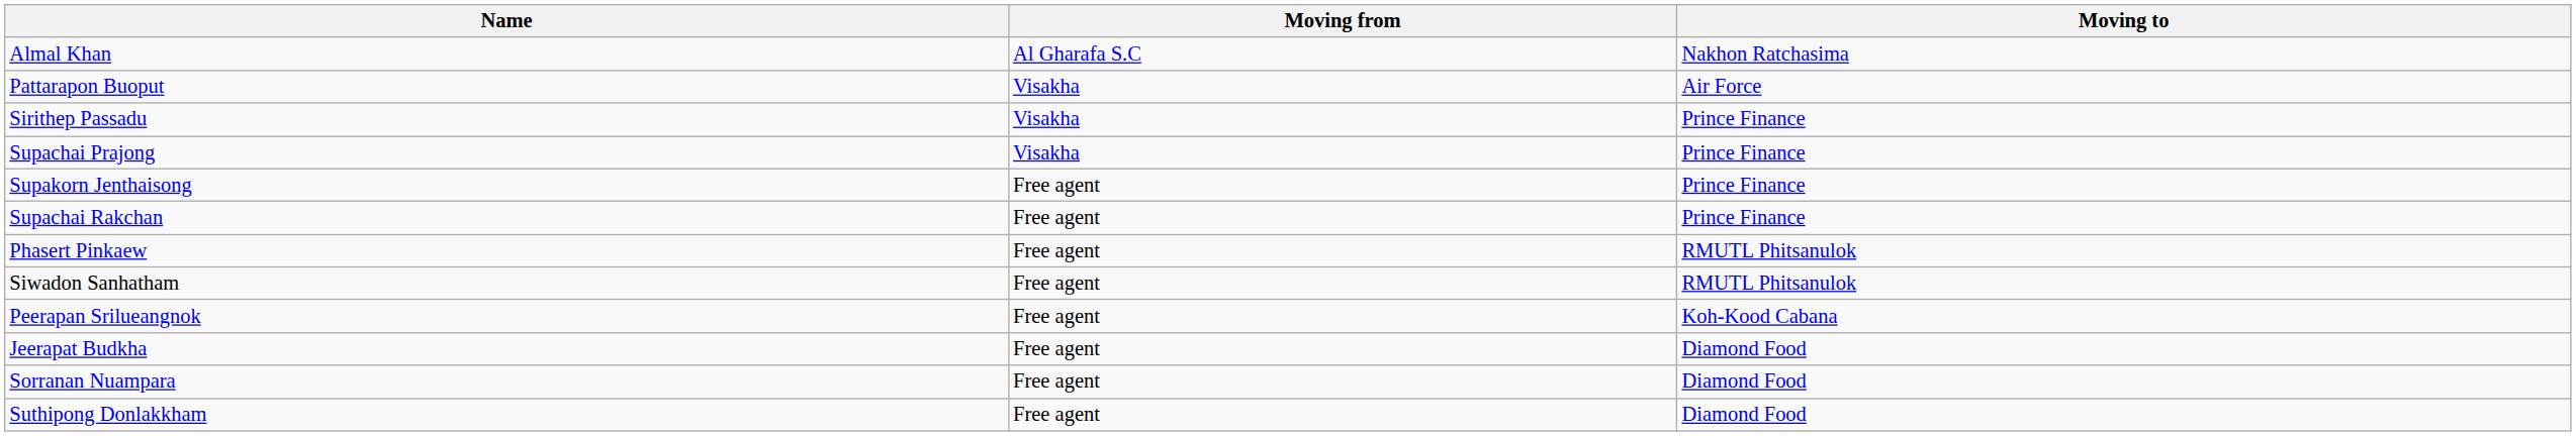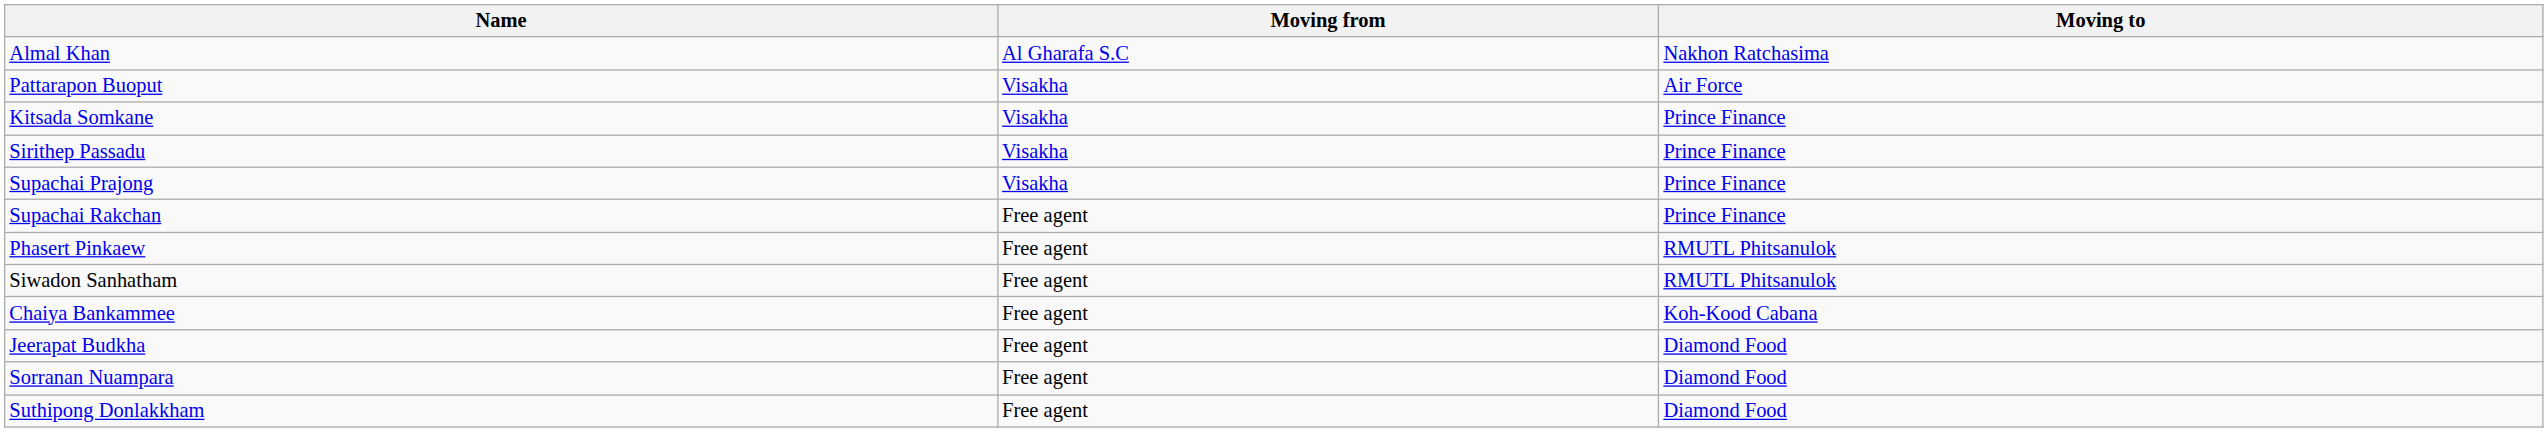 <table class="wikitable sortable" style="width:100%; font-size:100%; ">
 <tr>
 <th>Name</th>
 <th>Moving from</th>
 <th>Moving to</th>
 </tr>
 <tr>
 <td> <a href='#'>Almal Khan</a></td>
 <td> <a href='#'>Al Gharafa S.C</a></td>
 <td>  <a href='#'>Nakhon Ratchasima</a></td>
 </tr>
 <tr>
 <td> <a href='#'>Pattarapon Buoput</a></td>
 <td> <a href='#'>Visakha</a></td>
 <td> <a href='#'>Air Force</a></td>
 </tr>
 <tr>
+<td> <a href='#'>Kitsada Somkane</a></td>
+<td> <a href='#'>Visakha</a></td>
+<td> <a href='#'>Prince Finance</a></td>
+</tr>
+<tr>
 <td> <a href='#'>Sirithep Passadu</a></td>
 <td> <a href='#'>Visakha</a></td>
 <td> <a href='#'>Prince Finance</a></td>
 </tr>
 <tr>
 <td> <a href='#'>Supachai Prajong</a></td>
 <td> <a href='#'>Visakha</a></td>
-<td> <a href='#'>Prince Finance</a></td>
-</tr>
-<tr>
-<td> <a href='#'>Supakorn Jenthaisong</a></td>
-<td>Free agent</td>
 <td> <a href='#'>Prince Finance</a></td>
 </tr>
 <tr>
 <td> <a href='#'>Supachai Rakchan</a></td>
 <td>Free agent</td>
 <td> <a href='#'>Prince Finance</a></td>
 </tr>
 <tr>
 <td> <a href='#'>Phasert Pinkaew</a></td>
 <td>Free agent</td>
 <td> <a href='#'>RMUTL Phitsanulok</a></td>
 </tr>
 <tr>
 <td> Siwadon Sanhatham</td>
 <td>Free agent</td>
 <td> <a href='#'>RMUTL Phitsanulok</a></td>
 </tr>
 <tr>
-<td> <a href='#'>Peerapan Srilueangnok</a></td>
+<td> <a href='#'>Chaiya Bankammee</a></td>
 <td>Free agent</td>
 <td> <a href='#'>Koh-Kood Cabana</a></td>
 </tr>
 <tr>
 <td> <a href='#'>Jeerapat Budkha</a></td>
 <td>Free agent</td>
 <td> <a href='#'>Diamond Food</a></td>
 </tr>
 <tr>
 <td> <a href='#'>Sorranan Nuampara</a></td>
 <td>Free agent</td>
 <td> <a href='#'>Diamond Food</a></td>
 </tr>
 <tr>
 <td> <a href='#'>Suthipong Donlakkham</a></td>
 <td>Free agent</td>
 <td> <a href='#'>Diamond Food</a></td>
 </tr>
 </table>
